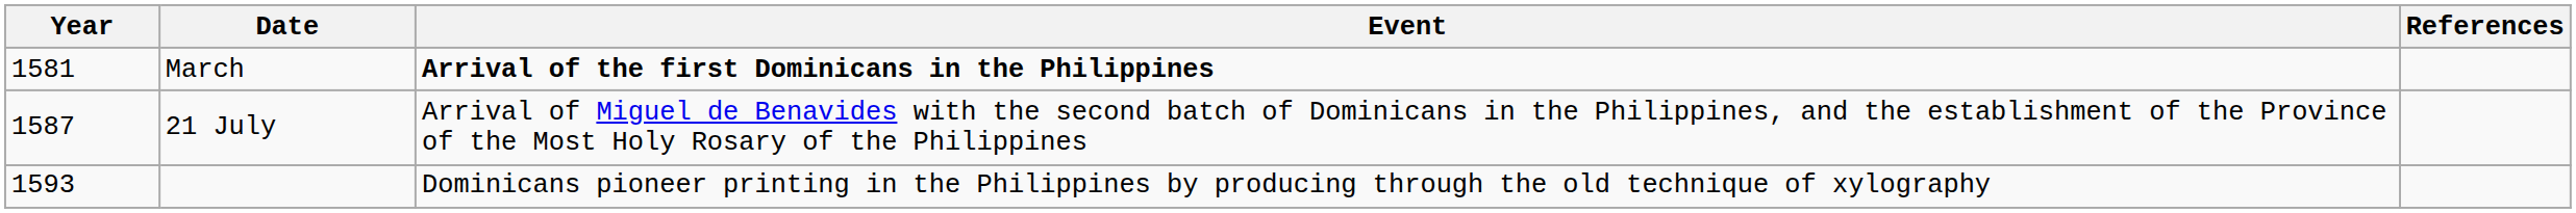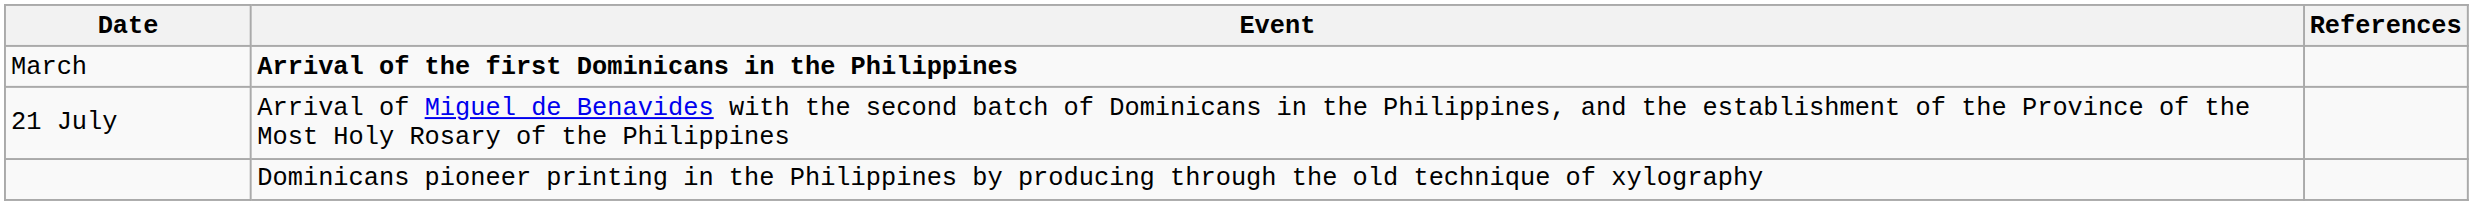 <table class="wikitable" width="100%">
 <tr>
-<th style="width:6%">Year</th>
 <th style="width:10%">Date</th>
 <th>Event</th>
 <th style="text-align:center;">References</th>
 </tr>
 <tr>
-<td>1581</td>
 <td>March</td>
 <td><strong>Arrival of the first Dominicans in the Philippines</strong></td>
 <td></td>
 </tr>
 <tr>
-<td>1587</td>
 <td>21 July</td>
 <td>Arrival of <a href='#'>Miguel de Benavides</a> with the second batch of Dominicans in the Philippines, and the establishment of the Province of the Most Holy Rosary of the Philippines</td>
 <td></td>
 </tr>
 <tr>
-<td>1593</td>
 <td></td>
 <td>Dominicans pioneer printing in the Philippines by producing through the old technique of xylography</td>
 <td></td>
 </tr>
 </table>
